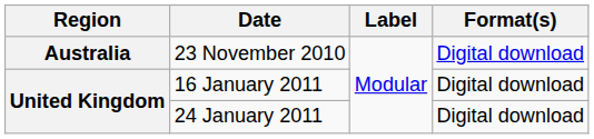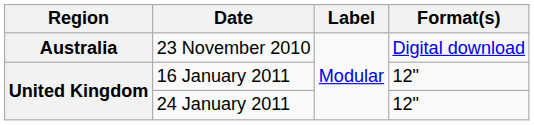 <table class="wikitable plainrowheaders">
 <tr>
 <th scope="col">Region</th>
 <th scope="col">Date</th>
 <th scope="col">Label</th>
 <th scope="col">Format(s)</th>
 </tr>
 <tr>
 <th scope="row">Australia</th>
 <td>23 November 2010</td>
 <td rowspan="3"><a href='#'>Modular</a></td>
 <td><a href='#'>Digital download</a></td>
 </tr>
 <tr>
 <th scope="row" rowspan="2">United Kingdom</th>
 <td>16 January 2011</td>
-<td>Digital download</td>
+<td>12"</td>
 </tr>
 <tr>
 <td>24 January 2011</td>
-<td>Digital download</td>
+<td>12"</td>
 </tr>
 </table>
